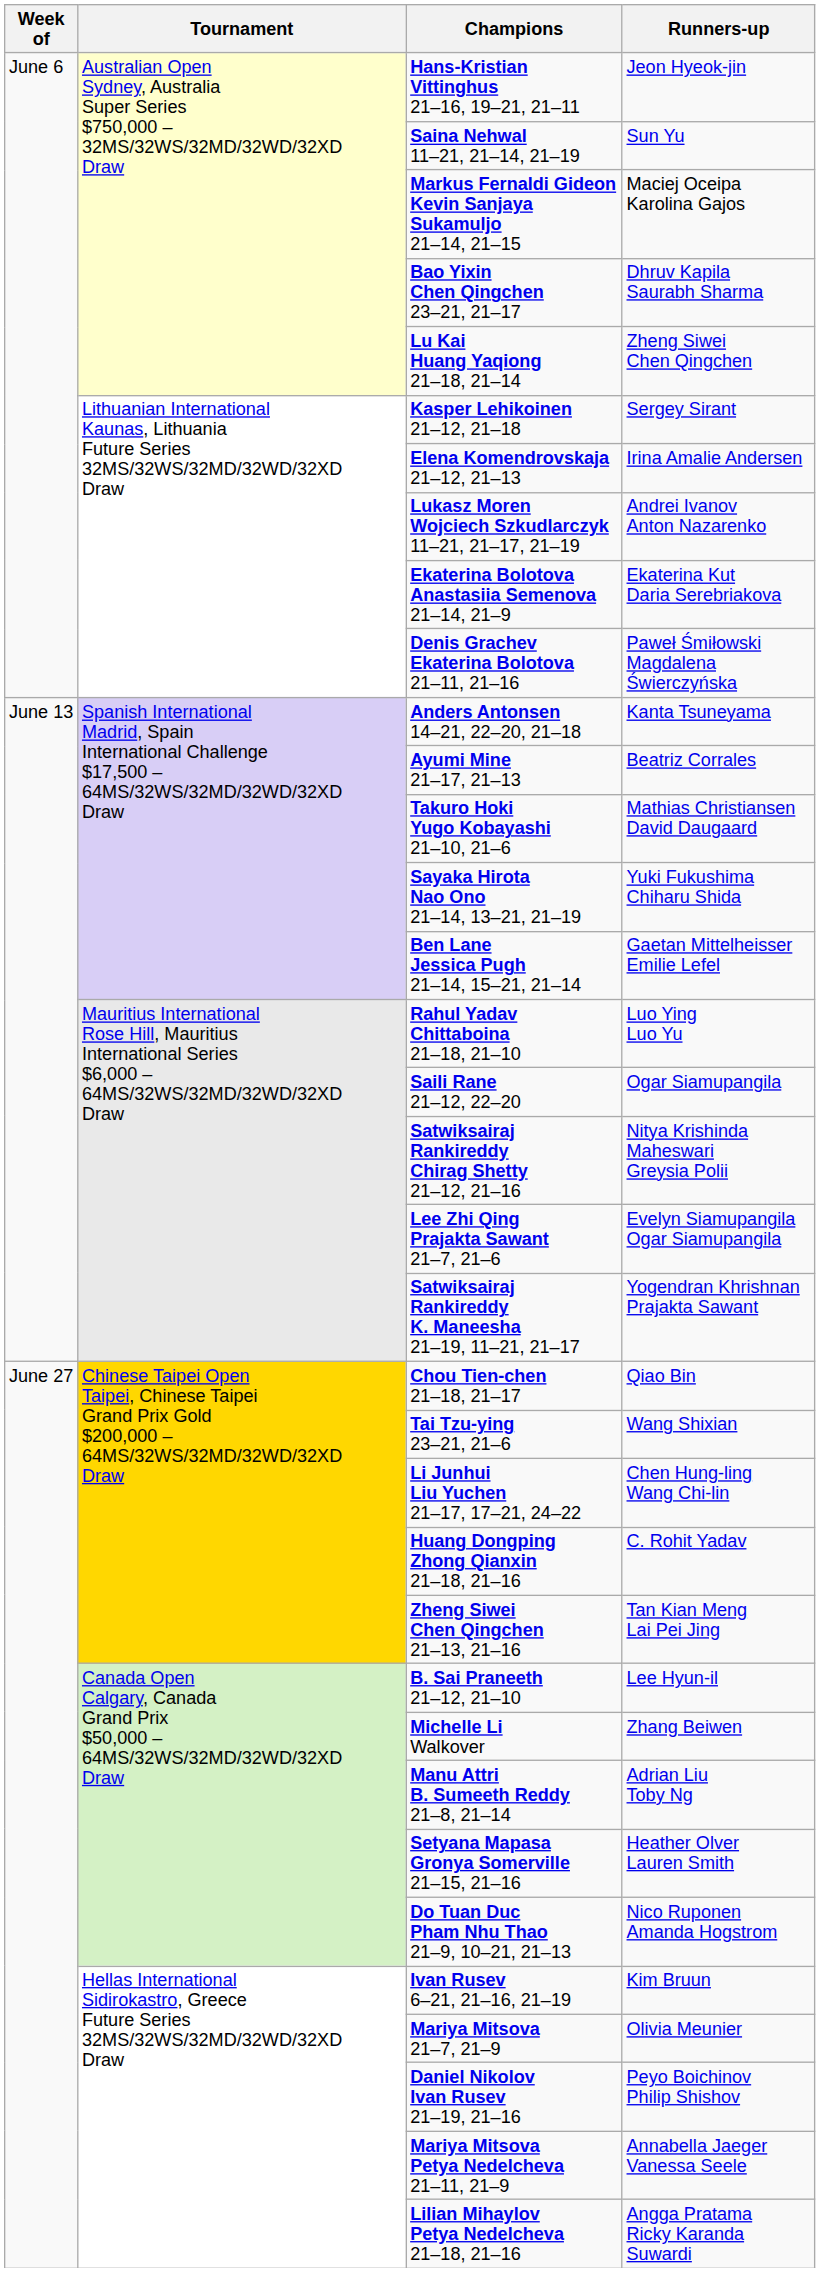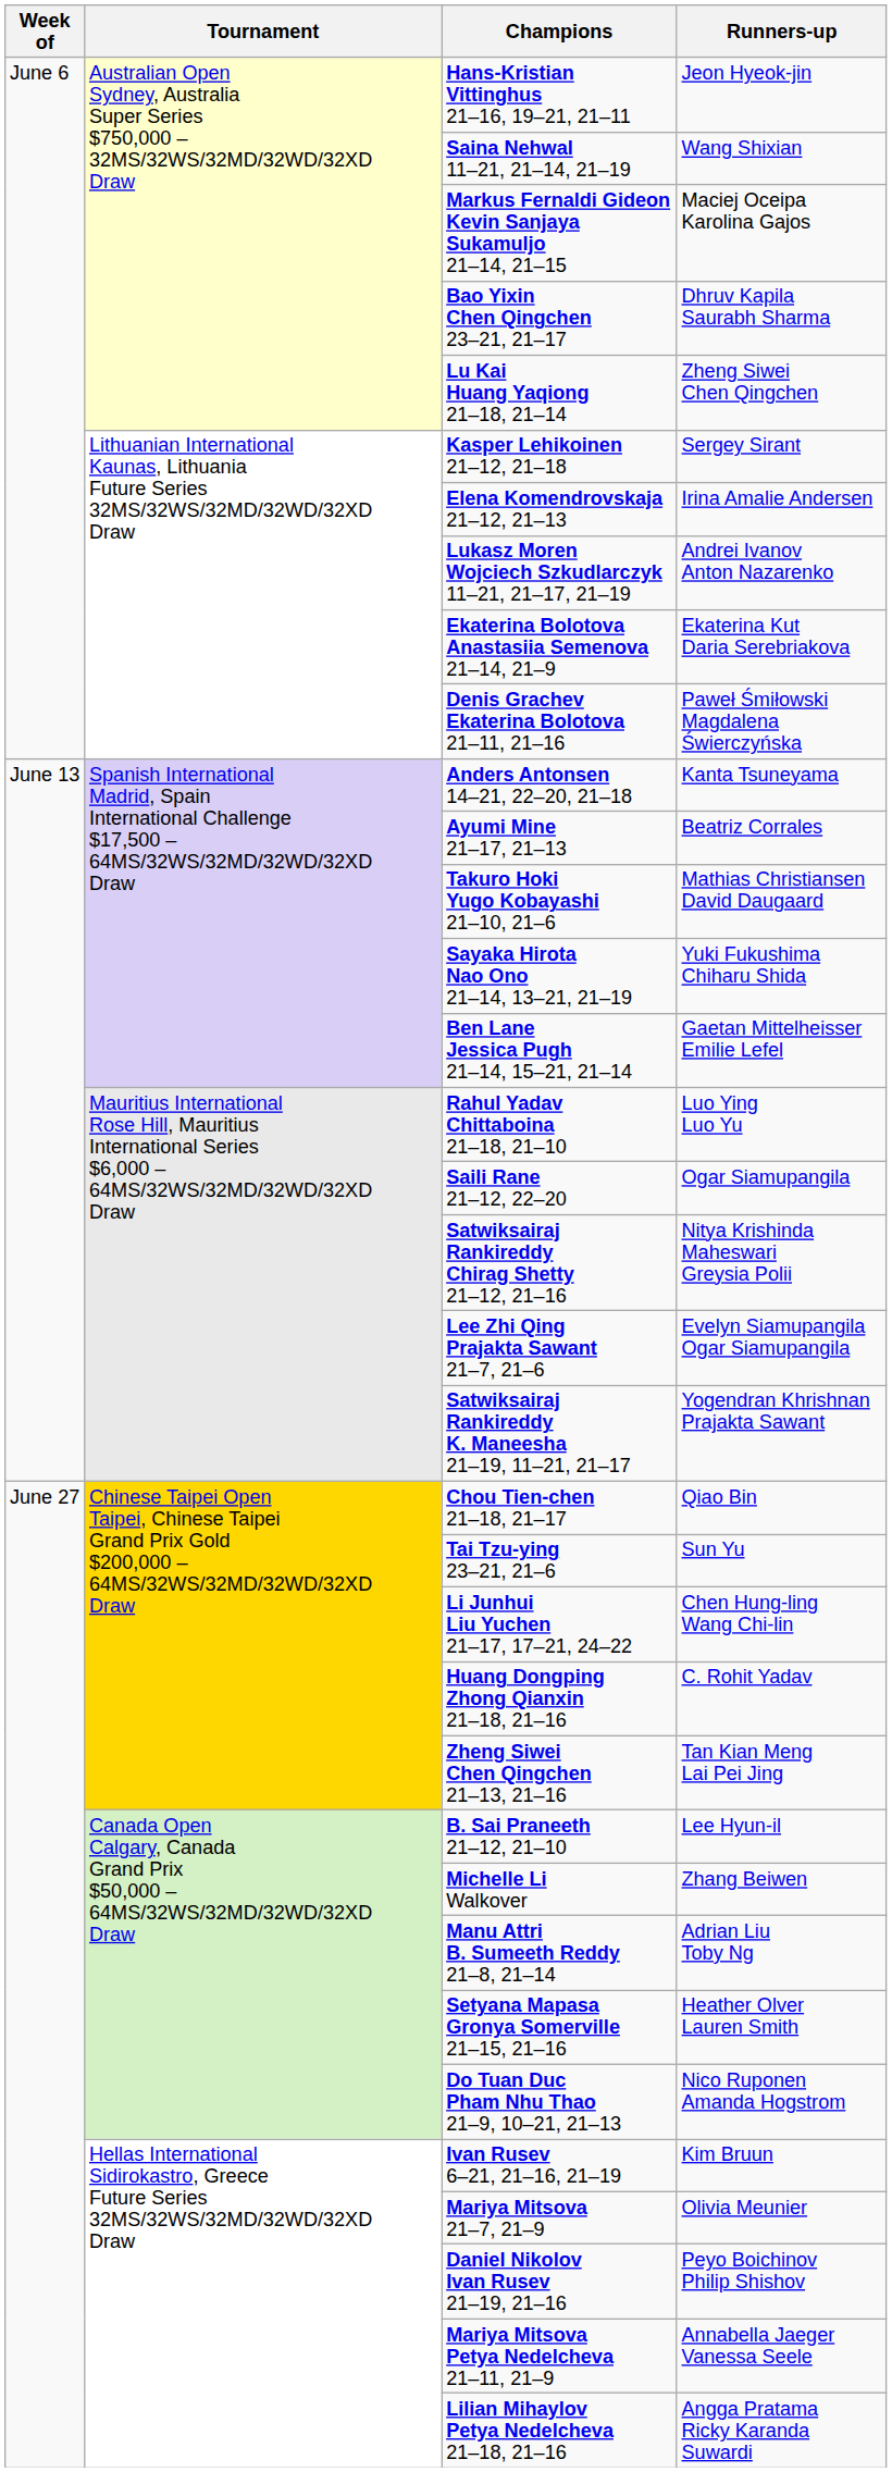 <table class=wikitable style=font-size:85%>
 <tr>
 <th width=75>Week of</th>
 <th width=330>Tournament</th>
 <th width=250>Champions</th>
 <th width=250>Runners-up</th>
 </tr>
 <tr valign=top>
 <td rowspan=10>June 6</td>
 <td style="background:#ffc;" rowspan="5"><a href='#'>Australian Open</a><br><a href='#'>Sydney</a>, Australia<br>Super Series<br>$750,000 – 32MS/32WS/32MD/32WD/32XD<br><a href='#'>Draw</a></td>
 <td> <strong><a href='#'>Hans-Kristian Vittinghus</a></strong><br>21–16, 19–21, 21–11</td>
 <td> <a href='#'>Jeon Hyeok-jin</a></td>
 </tr>
 <tr valign=top>
 <td> <strong><a href='#'>Saina Nehwal</a></strong><br>11–21, 21–14, 21–19</td>
-<td> <a href='#'>Sun Yu</a></td>
+<td> <a href='#'>Wang Shixian</a></td>
 </tr>
 <tr valign=top>
 <td><strong> <a href='#'>Markus Fernaldi Gideon</a><br> <a href='#'>Kevin Sanjaya Sukamuljo</a></strong><br>21–14, 21–15</td>
 <td> Maciej Oceipa <br>  Karolina Gajos</td>
 </tr>
 <tr valign=top>
 <td><strong> <a href='#'>Bao Yixin</a><br> <a href='#'>Chen Qingchen</a></strong><br>23–21, 21–17</td>
 <td> <a href='#'>Dhruv Kapila</a> <br>  <a href='#'>Saurabh Sharma</a></td>
 </tr>
 <tr valign=top>
 <td><strong> <a href='#'>Lu Kai</a><br> <a href='#'>Huang Yaqiong</a></strong><br>21–18, 21–14</td>
 <td> <a href='#'>Zheng Siwei</a><br> <a href='#'>Chen Qingchen</a></td>
 </tr>
 <tr valign=top>
 <td style="background:#fff;" rowspan="5"><a href='#'>Lithuanian International</a><br> <a href='#'>Kaunas</a>, Lithuania <br>Future Series<br> 32MS/32WS/32MD/32WD/32XD<br>Draw</td>
 <td> <strong><a href='#'>Kasper Lehikoinen</a></strong><br> 21–12, 21–18</td>
 <td> <a href='#'>Sergey Sirant</a></td>
 </tr>
 <tr valign=top>
 <td> <strong><a href='#'>Elena Komendrovskaja</a></strong><br> 21–12, 21–13</td>
 <td> <a href='#'>Irina Amalie Andersen</a></td>
 </tr>
 <tr valign=top>
 <td> <strong><a href='#'>Lukasz Moren</a><br> <a href='#'>Wojciech Szkudlarczyk</a></strong> <br>11–21, 21–17, 21–19</td>
 <td> <a href='#'>Andrei Ivanov</a> <br>  <a href='#'>Anton Nazarenko</a></td>
 </tr>
 <tr valign=top>
 <td> <strong><a href='#'>Ekaterina Bolotova</a><br> <a href='#'>Anastasiia Semenova</a></strong> <br>21–14, 21–9</td>
 <td> <a href='#'>Ekaterina Kut</a> <br>  <a href='#'>Daria Serebriakova</a></td>
 </tr>
 <tr valign=top>
 <td> <strong><a href='#'>Denis Grachev</a><br> <a href='#'>Ekaterina Bolotova</a></strong> <br>21–11, 21–16</td>
 <td> <a href='#'>Paweł Śmiłowski</a> <br>  <a href='#'>Magdalena Świerczyńska</a></td>
 </tr>
 <tr valign=top>
 <td rowspan=10>June 13</td>
 <td style="background:#D8CEF6;" rowspan="5"><a href='#'>Spanish International</a><br> <a href='#'>Madrid</a>, Spain<br>International Challenge<br>$17,500 – 64MS/32WS/32MD/32WD/32XD<br>Draw</td>
 <td> <strong><a href='#'>Anders Antonsen</a></strong><br> 14–21, 22–20, 21–18</td>
 <td> <a href='#'>Kanta Tsuneyama</a></td>
 </tr>
 <tr valign=top>
 <td> <strong><a href='#'>Ayumi Mine</a></strong><br> 21–17, 21–13</td>
 <td> <a href='#'>Beatriz Corrales</a></td>
 </tr>
 <tr valign=top>
 <td> <strong><a href='#'>Takuro Hoki</a><br> <a href='#'>Yugo Kobayashi</a></strong> <br>21–10, 21–6</td>
 <td> <a href='#'>Mathias Christiansen</a> <br>  <a href='#'>David Daugaard</a></td>
 </tr>
 <tr valign=top>
 <td> <strong><a href='#'>Sayaka Hirota</a><br> <a href='#'>Nao Ono</a></strong> <br>21–14, 13–21, 21–19</td>
 <td> <a href='#'>Yuki Fukushima</a> <br>  <a href='#'>Chiharu Shida</a></td>
 </tr>
 <tr valign=top>
 <td> <strong><a href='#'>Ben Lane</a><br> <a href='#'>Jessica Pugh</a></strong> <br>21–14, 15–21, 21–14</td>
 <td> <a href='#'>Gaetan Mittelheisser</a> <br>  <a href='#'>Emilie Lefel</a></td>
 </tr>
 <tr valign=top>
 <td style="background:#E9E9E9;" rowspan="5"><a href='#'>Mauritius International</a><br><a href='#'>Rose Hill</a>, Mauritius<br>International Series<br>$6,000 – 64MS/32WS/32MD/32WD/32XD<br>Draw</td>
 <td> <strong><a href='#'>Rahul Yadav Chittaboina</a></strong><br> 21–18, 21–10</td>
 <td> <a href='#'>Luo Ying</a><br> <a href='#'>Luo Yu</a></td>
 </tr>
 <tr valign=top>
 <td> <strong> <a href='#'>Saili Rane</a></strong><br> 21–12, 22–20</td>
 <td> <a href='#'>Ogar Siamupangila</a></td>
 </tr>
 <tr valign=top>
 <td> <strong><a href='#'>Satwiksairaj Rankireddy</a><br> <a href='#'>Chirag Shetty</a></strong> <br>21–12, 21–16</td>
 <td> <a href='#'>Nitya Krishinda Maheswari</a><br> <a href='#'>Greysia Polii</a></td>
 </tr>
 <tr valign=top>
 <td> <strong><a href='#'>Lee Zhi Qing</a><br> <a href='#'>Prajakta Sawant</a></strong> <br>21–7, 21–6</td>
 <td> <a href='#'>Evelyn Siamupangila</a> <br>  <a href='#'>Ogar Siamupangila</a></td>
 </tr>
 <tr valign=top>
 <td> <strong><a href='#'>Satwiksairaj Rankireddy</a><br> <a href='#'>K. Maneesha</a></strong> <br>21–19, 11–21, 21–17</td>
 <td> <a href='#'>Yogendran Khrishnan</a> <br>  <a href='#'>Prajakta Sawant</a></td>
 </tr>
 <tr valign=top>
 <td rowspan=15>June 27</td>
 <td style="background:gold;" rowspan="5"><a href='#'>Chinese Taipei Open</a><br><a href='#'>Taipei</a>, Chinese Taipei<br>Grand Prix Gold<br>$200,000 – 64MS/32WS/32MD/32WD/32XD<br><a href='#'>Draw</a></td>
 <td> <strong><a href='#'>Chou Tien-chen</a></strong><br>21–18, 21–17</td>
 <td> <a href='#'>Qiao Bin</a></td>
 </tr>
 <tr valign=top>
 <td> <strong><a href='#'>Tai Tzu-ying</a></strong><br>23–21, 21–6</td>
-<td> <a href='#'>Wang Shixian</a></td>
+<td> <a href='#'>Sun Yu</a></td>
 </tr>
 <tr valign=top>
 <td><strong> <a href='#'>Li Junhui</a><br> <a href='#'>Liu Yuchen</a></strong><br>21–17, 17–21, 24–22</td>
 <td> <a href='#'>Chen Hung-ling</a><br> <a href='#'>Wang Chi-lin</a></td>
 </tr>
 <tr valign=top>
 <td><strong> <a href='#'>Huang Dongping</a><br> <a href='#'>Zhong Qianxin</a></strong><br>21–18, 21–16</td>
 <td> <a href='#'>C. Rohit Yadav</a></td>
 </tr>
 <tr valign=top>
 <td><strong> <a href='#'>Zheng Siwei</a><br> <a href='#'>Chen Qingchen</a></strong><br>21–13, 21–16</td>
 <td> <a href='#'>Tan Kian Meng</a><br> <a href='#'>Lai Pei Jing</a></td>
 </tr>
 <tr valign=top>
 <td style="background:#D4F1C5;" rowspan="5"><a href='#'>Canada Open</a><br><a href='#'>Calgary</a>, Canada<br>Grand Prix<br>$50,000 – 64MS/32WS/32MD/32WD/32XD<br><a href='#'>Draw</a></td>
 <td> <strong><a href='#'>B. Sai Praneeth</a></strong><br>21–12, 21–10</td>
 <td> <a href='#'>Lee Hyun-il</a></td>
 </tr>
 <tr valign=top>
 <td> <strong><a href='#'>Michelle Li</a></strong><br>Walkover</td>
 <td> <a href='#'>Zhang Beiwen</a></td>
 </tr>
 <tr valign=top>
 <td><strong> <a href='#'>Manu Attri</a><br> <a href='#'>B. Sumeeth Reddy</a></strong><br>21–8, 21–14</td>
 <td> <a href='#'>Adrian Liu</a><br> <a href='#'>Toby Ng</a></td>
 </tr>
 <tr valign=top>
 <td><strong> <a href='#'>Setyana Mapasa</a><br> <a href='#'>Gronya Somerville</a></strong><br>21–15, 21–16</td>
 <td> <a href='#'>Heather Olver</a><br> <a href='#'>Lauren Smith</a></td>
 </tr>
 <tr valign=top>
 <td><strong> <a href='#'>Do Tuan Duc</a><br> <a href='#'>Pham Nhu Thao</a></strong><br>21–9, 10–21, 21–13</td>
 <td> <a href='#'>Nico Ruponen</a><br> <a href='#'>Amanda Hogstrom</a></td>
 </tr>
 <tr valign=top>
 <td style="background:#fff;" rowspan="5"><a href='#'>Hellas International</a><br> <a href='#'>Sidirokastro</a>, Greece <br>Future Series<br> 32MS/32WS/32MD/32WD/32XD<br>Draw</td>
 <td> <strong><a href='#'>Ivan Rusev</a></strong><br> 6–21, 21–16, 21–19</td>
 <td> <a href='#'>Kim Bruun</a></td>
 </tr>
 <tr valign=top>
 <td> <strong><a href='#'>Mariya Mitsova</a></strong><br> 21–7, 21–9</td>
 <td> <a href='#'>Olivia Meunier</a></td>
 </tr>
 <tr valign=top>
 <td> <strong><a href='#'>Daniel Nikolov</a><br> <a href='#'>Ivan Rusev</a></strong> <br>21–19, 21–16</td>
 <td> <a href='#'>Peyo Boichinov</a> <br>  <a href='#'>Philip Shishov</a></td>
 </tr>
 <tr valign=top>
 <td> <strong><a href='#'>Mariya Mitsova</a><br> <a href='#'>Petya Nedelcheva</a></strong> <br>21–11, 21–9</td>
 <td> <a href='#'>Annabella Jaeger</a> <br>  <a href='#'>Vanessa Seele</a></td>
 </tr>
 <tr valign=top>
 <td> <strong><a href='#'>Lilian Mihaylov</a><br> <a href='#'>Petya Nedelcheva</a></strong> <br>21–18, 21–16</td>
 <td> <a href='#'>Angga Pratama</a><br> <a href='#'>Ricky Karanda Suwardi</a></td>
 </tr>
 </table>
